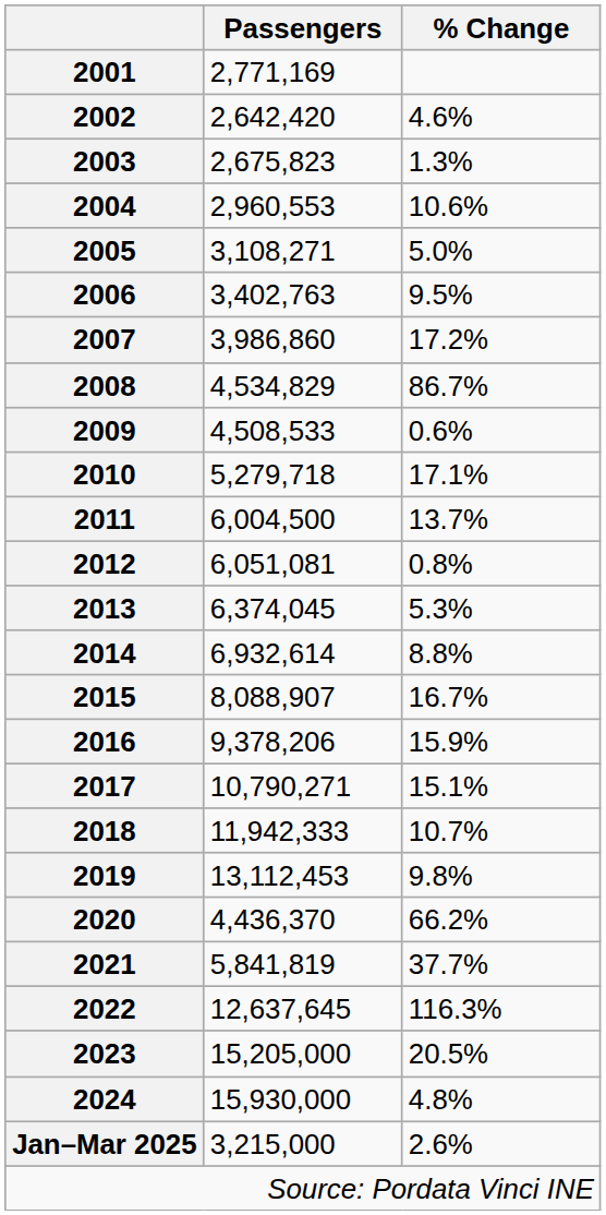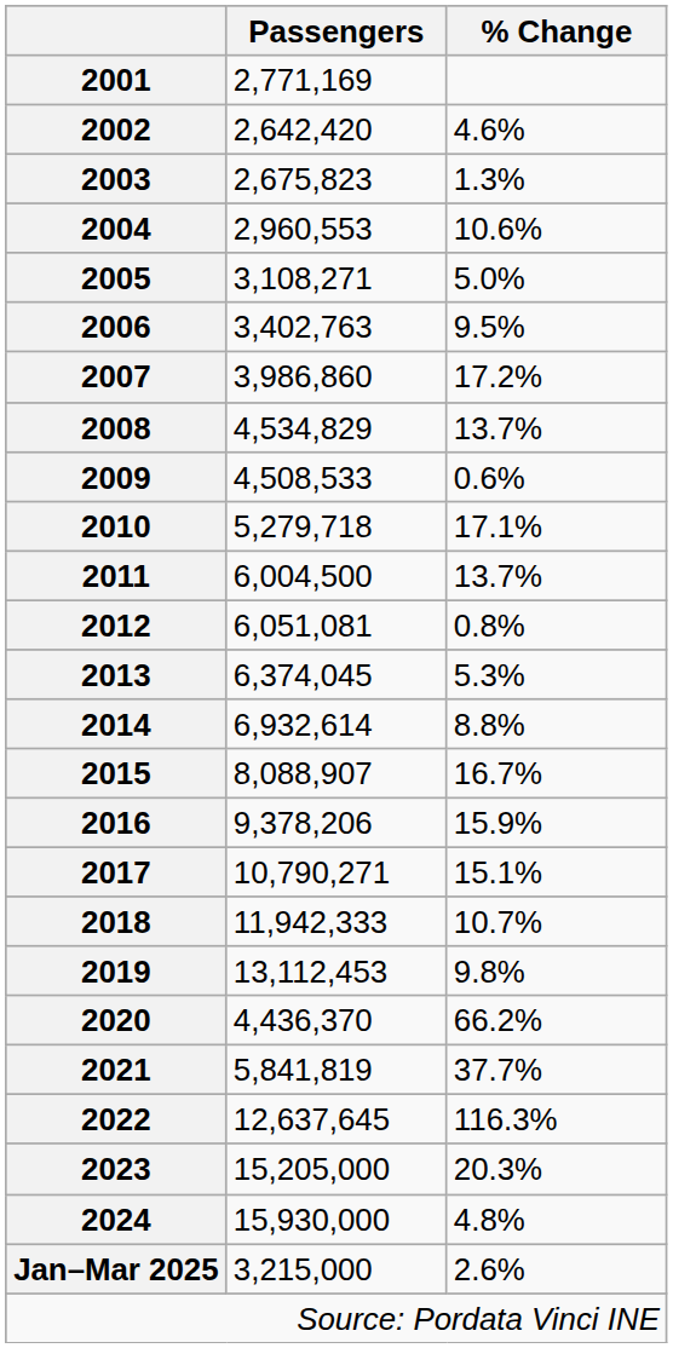 <table class="wikitable" style="font-size: 95%" width= align=>
 <tr valign="top">
 <th style="width:100px"></th>
 <th style="width:100px">Passengers</th>
 <th style="width:100px">% Change</th>
 </tr>
 <tr>
 <th>2001</th>
 <td>2,771,169</td>
 <td></td>
 </tr>
 <tr>
 <th>2002</th>
 <td>2,642,420</td>
 <td> 4.6%</td>
 </tr>
 <tr>
 <th>2003</th>
 <td>2,675,823</td>
 <td> 1.3%</td>
 </tr>
 <tr>
 <th>2004</th>
 <td>2,960,553</td>
 <td> 10.6%</td>
 </tr>
 <tr>
 <th>2005</th>
 <td>3,108,271</td>
 <td> 5.0%</td>
 </tr>
 <tr>
 <th>2006</th>
 <td>3,402,763</td>
 <td> 9.5%</td>
 </tr>
 <tr>
 <th>2007</th>
 <td>3,986,860</td>
 <td> 17.2%</td>
 </tr>
 <tr>
 <th>2008</th>
 <td>4,534,829</td>
-<td> 86.7%</td>
+<td> 13.7%</td>
 </tr>
 <tr>
 <th>2009</th>
 <td>4,508,533</td>
 <td> 0.6%</td>
 </tr>
 <tr>
 <th>2010</th>
 <td>5,279,718</td>
 <td> 17.1%</td>
 </tr>
 <tr>
 <th>2011</th>
 <td>6,004,500</td>
 <td> 13.7%</td>
 </tr>
 <tr>
 <th>2012</th>
 <td>6,051,081</td>
 <td> 0.8%</td>
 </tr>
 <tr>
 <th>2013</th>
 <td>6,374,045</td>
 <td> 5.3%</td>
 </tr>
 <tr>
 <th>2014</th>
 <td>6,932,614</td>
 <td> 8.8%</td>
 </tr>
 <tr>
 <th>2015</th>
 <td>8,088,907</td>
 <td> 16.7%</td>
 </tr>
 <tr>
 <th>2016</th>
 <td>9,378,206</td>
 <td> 15.9%</td>
 </tr>
 <tr>
 <th>2017</th>
 <td>10,790,271</td>
 <td> 15.1%</td>
 </tr>
 <tr>
 <th>2018</th>
 <td>11,942,333</td>
 <td> 10.7%</td>
 </tr>
 <tr>
 <th>2019</th>
 <td>13,112,453</td>
 <td> 9.8%</td>
 </tr>
 <tr>
 <th>2020</th>
 <td>4,436,370</td>
 <td> 66.2%</td>
 </tr>
 <tr>
 <th>2021</th>
 <td>5,841,819</td>
 <td> 37.7%</td>
 </tr>
 <tr>
 <th>2022</th>
 <td>12,637,645</td>
 <td> 116.3%</td>
 </tr>
 <tr>
 <th>2023</th>
 <td>15,205,000</td>
-<td> 20.5%</td>
+<td> 20.3%</td>
 </tr>
 <tr>
 <th>2024</th>
 <td>15,930,000</td>
 <td> 4.8%</td>
 </tr>
 <tr>
 <th>Jan–Mar 2025</th>
 <td>3,215,000</td>
 <td> 2.6%</td>
 </tr>
 <tr>
 <td colspan="4" style="text-align:right;"><em>Source: Pordata</em> <em>Vinci</em> <em>INE</em></td>
 </tr>
 </table>
